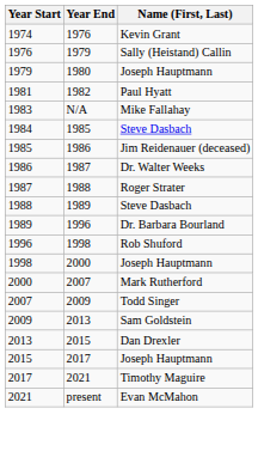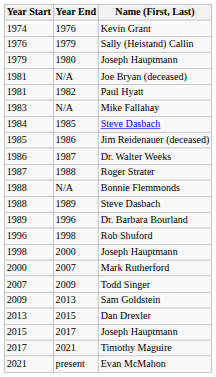 <table class="wikitable">
 <tr>
 <th>Year Start</th>
 <th>Year End</th>
 <th>Name (First, Last)</th>
 </tr>
 <tr>
 <td>1974</td>
 <td>1976</td>
 <td>Kevin Grant</td>
 </tr>
 <tr>
 <td>1976</td>
 <td>1979</td>
 <td>Sally (Heistand) Callin</td>
 </tr>
 <tr>
 <td>1979</td>
 <td>1980</td>
 <td>Joseph Hauptmann</td>
+</tr>
+<tr>
+<td>1981</td>
+<td>N/A</td>
+<td>Joe Bryan (deceased)</td>
 </tr>
 <tr>
 <td>1981</td>
 <td>1982</td>
 <td>Paul Hyatt</td>
 </tr>
 <tr>
 <td>1983</td>
 <td>N/A</td>
 <td>Mike Fallahay</td>
 </tr>
 <tr>
 <td>1984</td>
 <td>1985</td>
 <td><a href='#'>Steve Dasbach</a></td>
 </tr>
 <tr>
 <td>1985</td>
 <td>1986</td>
 <td>Jim Reidenauer (deceased)</td>
 </tr>
 <tr>
 <td>1986</td>
 <td>1987</td>
 <td>Dr. Walter Weeks</td>
 </tr>
 <tr>
 <td>1987</td>
 <td>1988</td>
 <td>Roger Strater</td>
+</tr>
+<tr>
+<td>1988</td>
+<td>N/A</td>
+<td>Bonnie Flemmonds</td>
 </tr>
 <tr>
 <td>1988</td>
 <td>1989</td>
 <td>Steve Dasbach</td>
 </tr>
 <tr>
 <td>1989</td>
 <td>1996</td>
 <td>Dr. Barbara Bourland</td>
 </tr>
 <tr>
 <td>1996</td>
 <td>1998</td>
 <td>Rob Shuford</td>
 </tr>
 <tr>
 <td>1998</td>
 <td>2000</td>
 <td>Joseph Hauptmann</td>
 </tr>
 <tr>
 <td>2000</td>
 <td>2007</td>
 <td>Mark Rutherford</td>
 </tr>
 <tr>
 <td>2007</td>
 <td>2009</td>
 <td>Todd Singer</td>
 </tr>
 <tr>
 <td>2009</td>
 <td>2013</td>
 <td>Sam Goldstein</td>
 </tr>
 <tr>
 <td>2013</td>
 <td>2015</td>
 <td>Dan Drexler</td>
 </tr>
 <tr>
 <td>2015</td>
 <td>2017</td>
 <td>Joseph Hauptmann</td>
 </tr>
 <tr>
 <td>2017</td>
 <td>2021</td>
 <td>Timothy Maguire</td>
 </tr>
 <tr>
 <td>2021</td>
 <td>present</td>
 <td>Evan McMahon</td>
 </tr>
 </table>
